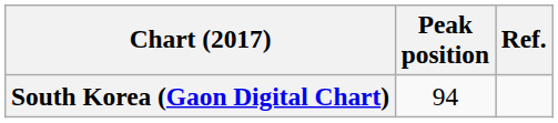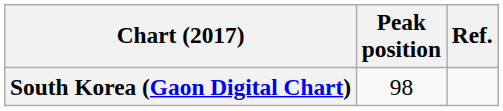 <table class="wikitable sortable plainrowheaders" style="text-align:center;">
 <tr>
 <th>Chart (2017)</th>
 <th>Peak<br>position</th>
 <th>Ref.</th>
 </tr>
 <tr>
 <th scope="row">South Korea (<a href='#'>Gaon Digital Chart</a>)</th>
-<td>94</td>
+<td>98</td>
 <td></td>
 </tr>
 </table>
